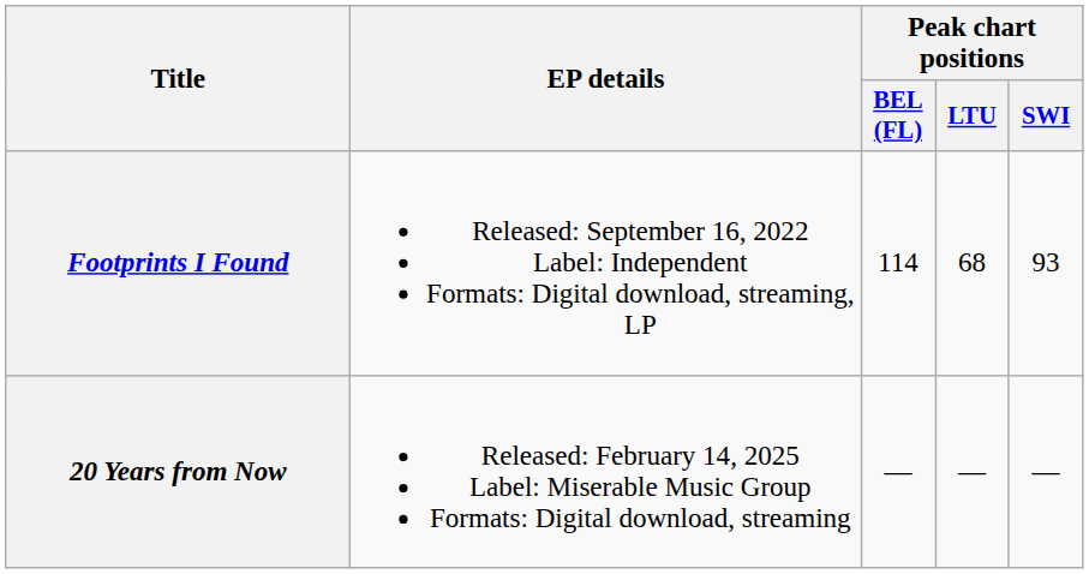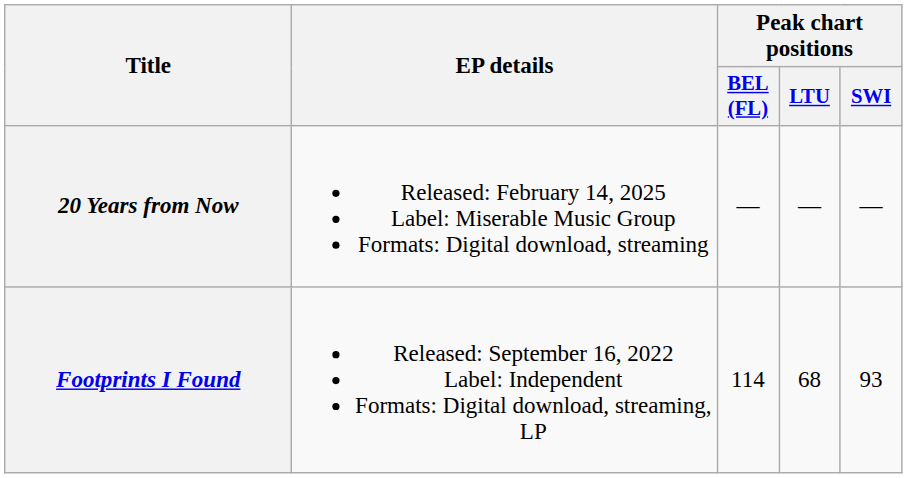 <table class="wikitable plainrowheaders" style="text-align:center;">
 <tr>
 <th scope="col" rowspan="2" style="width:12em;">Title</th>
 <th scope="col" rowspan="2" style="width:18em;">EP details</th>
 <th scope="col" colspan="3">Peak chart positions</th>
 </tr>
 <tr>
 <th scope="col" style="width:2.5em;font-size:90%;"><a href='#'>BEL<br>(FL)</a><br></th>
 <th scope="col" style="width:2.5em;font-size:90%;"><a href='#'>LTU</a><br></th>
 <th scope="col" style="width:2.5em;font-size:90%;"><a href='#'>SWI</a><br></th>
 </tr>
 <tr>
+<th scope="row"><em>20 Years from Now</em></th>
+<td><br><ul><li>Released: February 14, 2025</li><li>Label: Miserable Music Group</li><li>Formats: Digital download, streaming</li></ul></td>
+<td>—</td>
+<td>—</td>
+<td>—</td>
+</tr>
+<tr>
 <th scope="row"><em><a href='#'>Footprints I Found</a></em></th>
 <td><br><ul><li>Released: September 16, 2022</li><li>Label: Independent</li><li>Formats: Digital download, streaming, LP</li></ul></td>
 <td>114</td>
 <td>68</td>
 <td>93</td>
 </tr>
-<tr>
-<th scope="row"><em>20 Years from Now</em></th>
-<td><br><ul><li>Released: February 14, 2025</li><li>Label: Miserable Music Group</li><li>Formats: Digital download, streaming</li></ul></td>
-<td>—</td>
-<td>—</td>
-<td>—</td>
-</tr>
 </table>
